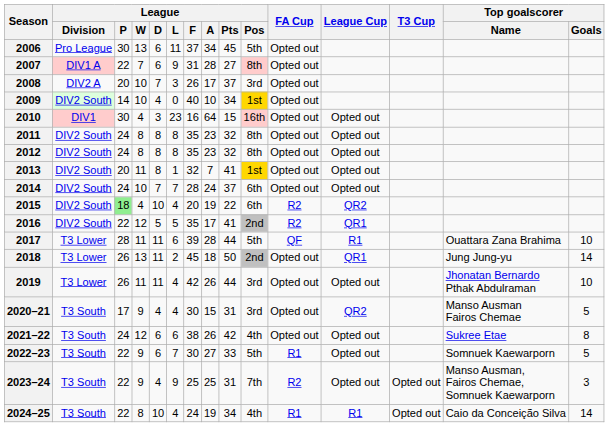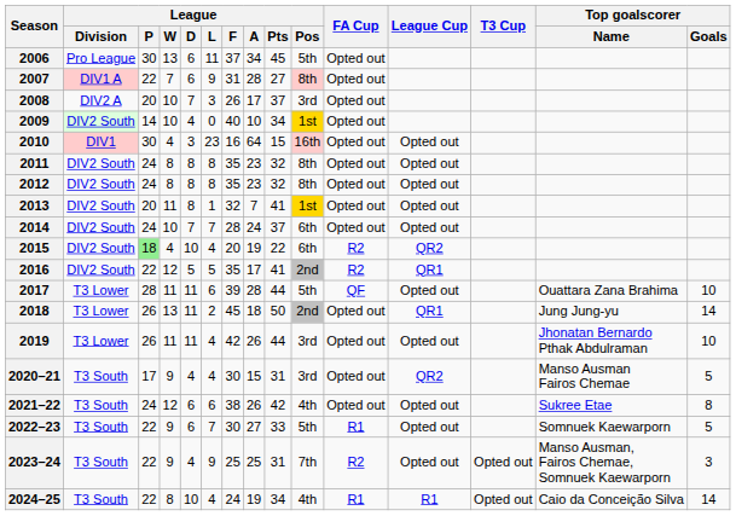 <table class="wikitable" style="text-align: center">
 <tr>
 <th rowspan=2>Season</th>
 <th colspan=9>League</th>
 <th rowspan=2><a href='#'>FA Cup</a></th>
 <th rowspan=2><a href='#'>League Cup</a></th>
 <th rowspan=2><a href='#'>T3 Cup</a></th>
 <th colspan=2>Top goalscorer</th>
 </tr>
 <tr>
 <th>Division</th>
 <th>P</th>
 <th>W</th>
 <th>D</th>
 <th>L</th>
 <th>F</th>
 <th>A</th>
 <th>Pts</th>
 <th>Pos</th>
 <th>Name</th>
 <th>Goals</th>
 </tr>
 <tr>
 <th>2006</th>
 <td><a href='#'>Pro League</a></td>
 <td>30</td>
 <td>13</td>
 <td>6</td>
 <td>11</td>
 <td>37</td>
 <td>34</td>
 <td>45</td>
 <td>5th</td>
 <td>Opted out</td>
 <td></td>
 <td></td>
 <td></td>
 <td></td>
 </tr>
 <tr>
 <th>2007</th>
 <td bgcolor="#FFCCCC"><a href='#'>DIV1 A</a></td>
 <td>22</td>
 <td>7</td>
 <td>6</td>
 <td>9</td>
 <td>31</td>
 <td>28</td>
 <td>27</td>
 <td bgcolor="#FFCCCC">8th</td>
 <td>Opted out</td>
 <td></td>
 <td></td>
 <td></td>
 <td></td>
 </tr>
 <tr>
 <th>2008</th>
 <td><a href='#'>DIV2 A</a></td>
 <td>20</td>
 <td>10</td>
 <td>7</td>
 <td>3</td>
 <td>26</td>
 <td>17</td>
 <td>37</td>
 <td>3rd</td>
 <td>Opted out</td>
 <td></td>
 <td></td>
 <td></td>
 <td></td>
 </tr>
 <tr>
 <th>2009</th>
 <td bgcolor="#DDFFDD"><a href='#'>DIV2 South</a></td>
 <td>14</td>
 <td>10</td>
 <td>4</td>
 <td>0</td>
 <td>40</td>
 <td>10</td>
 <td>34</td>
 <td bgcolor=gold>1st</td>
 <td>Opted out</td>
 <td></td>
 <td></td>
 <td></td>
 <td></td>
 </tr>
 <tr>
 <th>2010</th>
 <td bgcolor="#FFCCCC"><a href='#'>DIV1</a></td>
 <td>30</td>
 <td>4</td>
 <td>3</td>
 <td>23</td>
 <td>16</td>
 <td>64</td>
 <td>15</td>
 <td bgcolor="#FFCCCC">16th</td>
 <td>Opted out</td>
 <td>Opted out</td>
 <td></td>
 <td></td>
 <td></td>
 </tr>
 <tr>
 <th>2011</th>
 <td><a href='#'>DIV2 South</a></td>
 <td>24</td>
 <td>8</td>
 <td>8</td>
 <td>8</td>
 <td>35</td>
 <td>23</td>
 <td>32</td>
 <td>8th</td>
 <td>Opted out</td>
 <td>Opted out</td>
 <td></td>
 <td></td>
 <td></td>
 </tr>
 <tr>
 <th>2012</th>
 <td><a href='#'>DIV2 South</a></td>
 <td>24</td>
 <td>8</td>
 <td>8</td>
 <td>8</td>
 <td>35</td>
 <td>23</td>
 <td>32</td>
 <td>8th</td>
 <td>Opted out</td>
 <td>Opted out</td>
 <td></td>
 <td></td>
 <td></td>
 </tr>
 <tr>
 <th>2013</th>
 <td><a href='#'>DIV2 South</a></td>
 <td>20</td>
 <td>11</td>
 <td>8</td>
 <td>1</td>
 <td>32</td>
 <td>7</td>
 <td>41</td>
 <td bgcolor=gold>1st</td>
 <td>Opted out</td>
 <td>Opted out</td>
 <td></td>
 <td></td>
 <td></td>
 </tr>
 <tr>
 <th>2014</th>
 <td><a href='#'>DIV2 South</a></td>
 <td>24</td>
 <td>10</td>
 <td>7</td>
 <td>7</td>
 <td>28</td>
 <td>24</td>
 <td>37</td>
 <td>6th</td>
 <td>Opted out</td>
 <td>Opted out</td>
 <td></td>
 <td></td>
 <td></td>
 </tr>
 <tr>
 <th>2015</th>
 <td><a href='#'>DIV2 South</a></td>
 <td style="background: lightgreen;">18</td>
 <td>4</td>
 <td>10</td>
 <td>4</td>
 <td>20</td>
 <td>19</td>
 <td>22</td>
 <td>6th</td>
 <td><a href='#'>R2</a></td>
 <td><a href='#'>QR2</a></td>
 <td></td>
 <td></td>
 <td></td>
 </tr>
 <tr>
 <th>2016</th>
 <td><a href='#'>DIV2 South</a></td>
 <td>22</td>
 <td>12</td>
 <td>5</td>
 <td>5</td>
 <td>35</td>
 <td>17</td>
 <td>41</td>
 <td bgcolor=silver>2nd</td>
 <td><a href='#'>R2</a></td>
 <td><a href='#'>QR1</a></td>
 <td></td>
 <td></td>
 <td></td>
 </tr>
 <tr>
 <th>2017</th>
 <td><a href='#'>T3 Lower</a></td>
 <td>28</td>
 <td>11</td>
 <td>11</td>
 <td>6</td>
 <td>39</td>
 <td>28</td>
 <td>44</td>
 <td>5th</td>
 <td><a href='#'>QF</a></td>
-<td><a href='#'>R1</a></td>
+<td>Opted out</td>
 <td></td>
 <td align=left> Ouattara Zana Brahima</td>
 <td>10</td>
 </tr>
 <tr>
 <th>2018</th>
 <td><a href='#'>T3 Lower</a></td>
 <td>26</td>
 <td>13</td>
 <td>11</td>
 <td>2</td>
 <td>45</td>
 <td>18</td>
 <td>50</td>
 <td bgcolor=silver>2nd</td>
 <td>Opted out</td>
 <td><a href='#'>QR1</a></td>
 <td></td>
 <td align=left> Jung Jung-yu</td>
 <td>14</td>
 </tr>
 <tr>
 <th>2019</th>
 <td><a href='#'>T3 Lower</a></td>
 <td>26</td>
 <td>11</td>
 <td>11</td>
 <td>4</td>
 <td>42</td>
 <td>26</td>
 <td>44</td>
 <td>3rd</td>
 <td>Opted out</td>
 <td>Opted out</td>
 <td></td>
 <td align="left"> <a href='#'>Jhonatan Bernardo</a><br> Pthak Abdulraman</td>
 <td>10</td>
 </tr>
 <tr>
 <th>2020–21</th>
 <td><a href='#'>T3 South</a></td>
 <td>17</td>
 <td>9</td>
 <td>4</td>
 <td>4</td>
 <td>30</td>
 <td>15</td>
 <td>31</td>
 <td>3rd</td>
 <td>Opted out</td>
 <td><a href='#'>QR2</a></td>
 <td></td>
 <td align="left"> Manso Ausman<br> Fairos Chemae</td>
 <td>5</td>
 </tr>
 <tr>
 <th>2021–22</th>
 <td><a href='#'>T3 South</a></td>
 <td>24</td>
 <td>12</td>
 <td>6</td>
 <td>6</td>
 <td>38</td>
 <td>26</td>
 <td>42</td>
 <td>4th</td>
 <td>Opted out</td>
 <td>Opted out</td>
 <td></td>
 <td align="left"> <a href='#'>Sukree Etae</a></td>
 <td>8</td>
 </tr>
 <tr>
 <th>2022–23</th>
 <td><a href='#'>T3 South</a></td>
 <td>22</td>
 <td>9</td>
 <td>6</td>
 <td>7</td>
 <td>30</td>
 <td>27</td>
 <td>33</td>
 <td>5th</td>
 <td><a href='#'>R1</a></td>
 <td>Opted out</td>
 <td></td>
 <td align="left"> Somnuek Kaewarporn</td>
 <td>5</td>
 </tr>
 <tr>
 <th>2023–24</th>
 <td><a href='#'>T3 South</a></td>
 <td>22</td>
 <td>9</td>
 <td>4</td>
 <td>9</td>
 <td>25</td>
 <td>25</td>
 <td>31</td>
 <td>7th</td>
 <td><a href='#'>R2</a></td>
 <td>Opted out</td>
 <td>Opted out</td>
 <td align="left"> Manso Ausman,<br> Fairos Chemae,<br> Somnuek Kaewarporn</td>
 <td>3</td>
 </tr>
 <tr>
 <th>2024–25</th>
 <td><a href='#'>T3 South</a></td>
 <td>22</td>
 <td>8</td>
 <td>10</td>
 <td>4</td>
 <td>24</td>
 <td>19</td>
 <td>34</td>
 <td>4th</td>
 <td><a href='#'>R1</a></td>
 <td><a href='#'>R1</a></td>
 <td>Opted out</td>
 <td align="left"> Caio da Conceição Silva</td>
 <td>14</td>
 </tr>
 </table>
